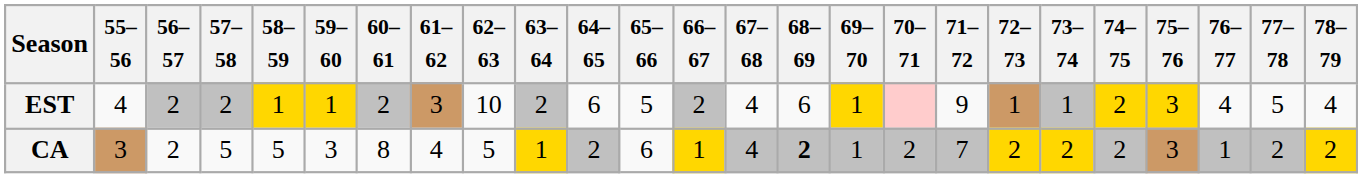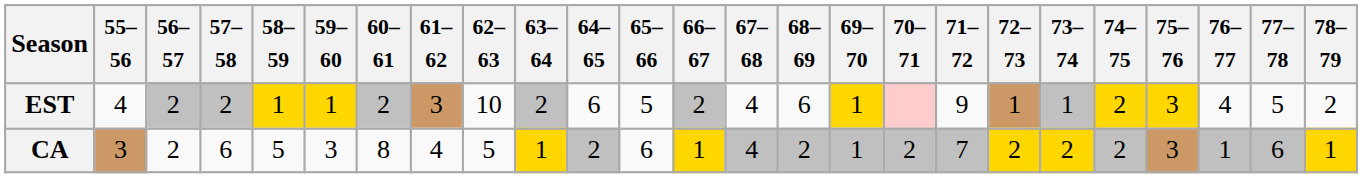 <table class="wikitable" style="width:100%; margin:0 left; font-size: 12px; text-align:center">
 <tr>
 <th>Season</th>
 <th><small>55–56</small></th>
 <th><small>56–57</small></th>
 <th><small>57–58</small></th>
 <th><small>58–59</small></th>
 <th><small>59–60</small></th>
 <th><small>60–61</small></th>
 <th><small>61–62</small></th>
 <th><small>62–63</small></th>
 <th><small>63–64</small></th>
 <th><small>64–65</small></th>
 <th><small>65–66</small></th>
 <th><small>66–67</small></th>
 <th><small>67–68</small></th>
 <th><small>68–69</small></th>
 <th><small>69–70</small></th>
 <th><small>70–71</small></th>
 <th><small>71–72</small></th>
 <th><small>72–73</small></th>
 <th><small>73–74</small></th>
 <th><small>74–75</small></th>
 <th><small>75–76</small></th>
 <th><small>76–77</small></th>
 <th><small>77–78</small></th>
 <th><small>78–79</small></th>
 </tr>
 <tr>
 <th>EST</th>
 <td>4</td>
 <td bgcolor=silver>2</td>
 <td bgcolor=silver>2</td>
 <td bgcolor=gold>1</td>
 <td bgcolor=gold>1</td>
 <td bgcolor=silver>2</td>
 <td bgcolor=#cc9966>3</td>
 <td>10</td>
 <td bgcolor=silver>2</td>
 <td>6</td>
 <td>5</td>
 <td bgcolor=silver>2</td>
 <td>4</td>
 <td>6</td>
 <td bgcolor=gold>1</td>
 <td bgcolor=#FFCCCC></td>
 <td>9</td>
 <td bgcolor=#cc9966>1</td>
 <td bgcolor=silver>1</td>
 <td bgcolor=gold>2</td>
 <td bgcolor=gold>3</td>
 <td>4</td>
 <td>5</td>
-<td>4</td>
+<td>2</td>
 </tr>
 <tr>
 <th>CA</th>
 <td bgcolor=#cc9966>3</td>
 <td>2</td>
-<td>5</td>
+<td>6</td>
 <td>5</td>
 <td>3</td>
 <td>8</td>
 <td>4</td>
 <td>5</td>
 <td bgcolor=gold>1</td>
 <td bgcolor=silver>2</td>
 <td>6</td>
 <td bgcolor=gold>1</td>
 <td bgcolor=silver>4</td>
-<td bgcolor=silver><strong>2</strong></td>
+<td bgcolor=silver>2</td>
 <td bgcolor=silver>1</td>
 <td bgcolor=silver>2</td>
 <td bgcolor=silver>7</td>
 <td bgcolor=gold>2</td>
 <td bgcolor=gold>2</td>
 <td bgcolor=silver>2</td>
 <td bgcolor=#cc9966>3</td>
 <td bgcolor=silver>1</td>
-<td bgcolor=silver>2</td>
-<td bgcolor=gold>2</td>
+<td bgcolor=silver>6</td>
+<td bgcolor=gold>1</td>
 </tr>
 </table>
